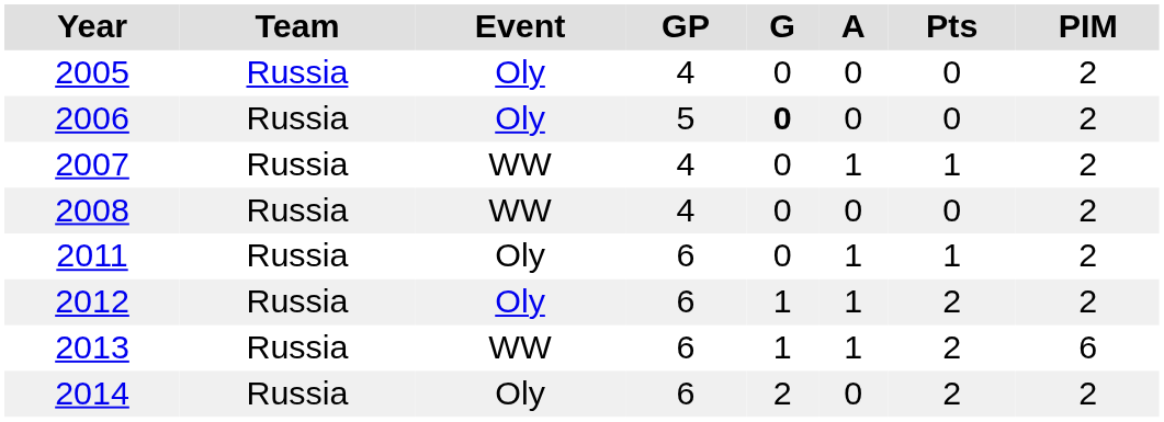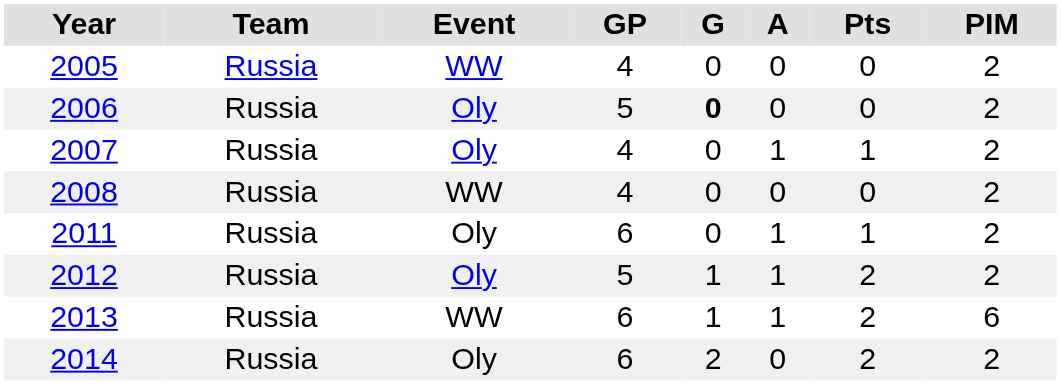 <table BORDER="0" CELLPADDING="2" CELLSPACING="0" width="35%">
 <tr ALIGN="center" bgcolor="#e0e0e0">
 <th>Year</th>
 <th>Team</th>
 <th>Event</th>
 <th>GP</th>
 <th>G</th>
 <th>A</th>
 <th>Pts</th>
 <th>PIM</th>
 </tr>
 <tr ALIGN="center">
 <td><a href='#'>2005</a></td>
 <td><a href='#'>Russia</a></td>
-<td><a href='#'>Oly</a></td>
+<td><a href='#'>WW</a></td>
 <td>4</td>
 <td>0</td>
 <td>0</td>
 <td>0</td>
 <td>2</td>
 </tr>
 <tr ALIGN="center" bgcolor="#f0f0f0">
 <td><a href='#'>2006</a></td>
 <td>Russia</td>
 <td><a href='#'>Oly</a></td>
 <td>5</td>
 <td><strong>0</strong></td>
 <td>0</td>
 <td>0</td>
 <td>2</td>
 </tr>
 <tr ALIGN="center">
 <td><a href='#'>2007</a></td>
 <td>Russia</td>
-<td>WW</td>
+<td><a href='#'>Oly</a></td>
 <td>4</td>
 <td>0</td>
 <td>1</td>
 <td>1</td>
 <td>2</td>
 </tr>
 <tr ALIGN="center" bgcolor="#f0f0f0">
 <td><a href='#'>2008</a></td>
 <td>Russia</td>
 <td>WW</td>
 <td>4</td>
 <td>0</td>
 <td>0</td>
 <td>0</td>
 <td>2</td>
 </tr>
 <tr ALIGN="center">
 <td><a href='#'>2011</a></td>
 <td>Russia</td>
 <td>Oly</td>
 <td>6</td>
 <td>0</td>
 <td>1</td>
 <td>1</td>
 <td>2</td>
 </tr>
 <tr ALIGN="center" bgcolor="#f0f0f0">
 <td><a href='#'>2012</a></td>
 <td>Russia</td>
 <td><a href='#'>Oly</a></td>
-<td>6</td>
+<td>5</td>
 <td>1</td>
 <td>1</td>
 <td>2</td>
 <td>2</td>
 </tr>
 <tr ALIGN="center">
 <td><a href='#'>2013</a></td>
 <td>Russia</td>
 <td>WW</td>
 <td>6</td>
 <td>1</td>
 <td>1</td>
 <td>2</td>
 <td>6</td>
 </tr>
 <tr ALIGN="center" bgcolor="#f0f0f0">
 <td><a href='#'>2014</a></td>
 <td>Russia</td>
 <td>Oly</td>
 <td>6</td>
 <td>2</td>
 <td>0</td>
 <td>2</td>
 <td>2</td>
 </tr>
 </table>
